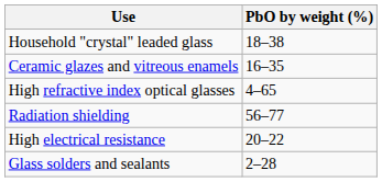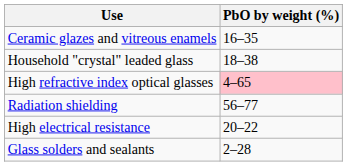 <table class="wikitable">
 <tr>
 <th>Use</th>
 <th>PbO by weight (%)</th>
 </tr>
 <tr>
+<td><a href='#'>Ceramic glazes</a> and <a href='#'>vitreous enamels</a></td>
+<td>16–35</td>
+</tr>
+<tr>
 <td>Household "crystal" leaded glass</td>
 <td>18–38</td>
 </tr>
 <tr>
-<td><a href='#'>Ceramic glazes</a> and <a href='#'>vitreous enamels</a></td>
-<td>16–35</td>
-</tr>
-<tr>
 <td>High <a href='#'>refractive index</a> optical glasses</td>
-<td>4–65</td>
+<td style="background: pink;">4–65</td>
 </tr>
 <tr>
 <td><a href='#'>Radiation shielding</a></td>
 <td>56–77</td>
 </tr>
 <tr>
 <td>High <a href='#'>electrical resistance</a></td>
 <td>20–22</td>
 </tr>
 <tr>
 <td><a href='#'>Glass solders</a> and sealants</td>
 <td>2–28</td>
 </tr>
 </table>
